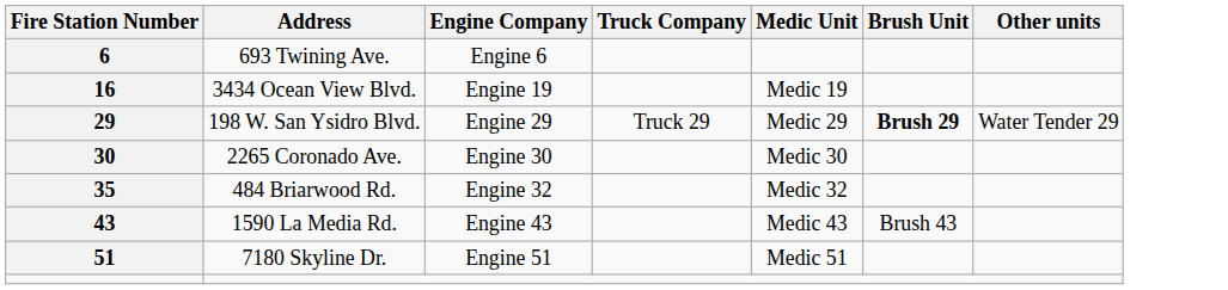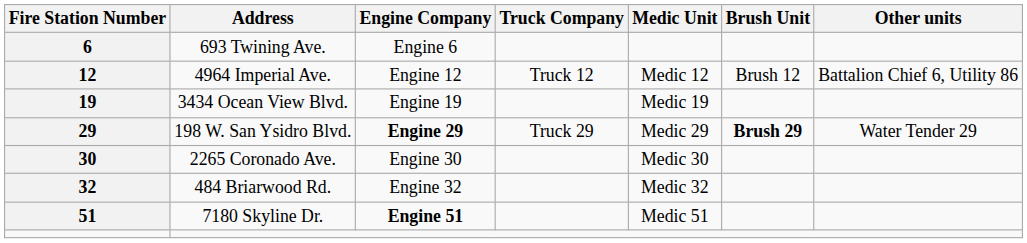 <table class=wikitable style="text-align:center;">
 <tr>
 <th>Fire Station Number</th>
 <th>Address</th>
 <th>Engine Company</th>
 <th>Truck Company</th>
 <th>Medic Unit</th>
 <th>Brush Unit</th>
 <th>Other units</th>
 </tr>
 <tr>
 <th>6</th>
 <td>693 Twining Ave.</td>
 <td>Engine 6</td>
 <td></td>
 <td></td>
 <td></td>
 <td></td>
 </tr>
 <tr>
-<th>16</th>
+<th>12</th>
+<td>4964 Imperial Ave.</td>
+<td>Engine 12</td>
+<td>Truck 12</td>
+<td>Medic 12</td>
+<td>Brush 12</td>
+<td>Battalion Chief 6, Utility 86</td>
+</tr>
+<tr>
+<th>19</th>
 <td>3434 Ocean View Blvd.</td>
 <td>Engine 19</td>
 <td></td>
 <td>Medic 19</td>
 <td></td>
 <td></td>
 </tr>
 <tr>
 <th>29</th>
 <td>198 W. San Ysidro Blvd.</td>
-<td>Engine 29</td>
+<td><strong>Engine 29</strong></td>
 <td>Truck 29</td>
 <td>Medic 29</td>
 <td><strong>Brush 29</strong></td>
 <td>Water Tender 29</td>
 </tr>
 <tr>
 <th>30</th>
 <td>2265 Coronado Ave.</td>
 <td>Engine 30</td>
 <td></td>
 <td>Medic 30</td>
 <td></td>
 <td></td>
 </tr>
 <tr>
-<th>35</th>
+<th>32</th>
 <td>484 Briarwood Rd.</td>
 <td>Engine 32</td>
 <td></td>
 <td>Medic 32</td>
 <td></td>
 <td></td>
 </tr>
 <tr>
-<th>43</th>
-<td>1590 La Media Rd.</td>
-<td>Engine 43</td>
-<td></td>
-<td>Medic 43</td>
-<td>Brush 43</td>
-<td></td>
-</tr>
-<tr>
 <th>51</th>
 <td>7180 Skyline Dr.</td>
-<td>Engine 51</td>
+<td><strong>Engine 51</strong></td>
 <td></td>
 <td>Medic 51</td>
 <td></td>
 <td></td>
 </tr>
 <tr>
 <td></td>
 </tr>
 </table>
